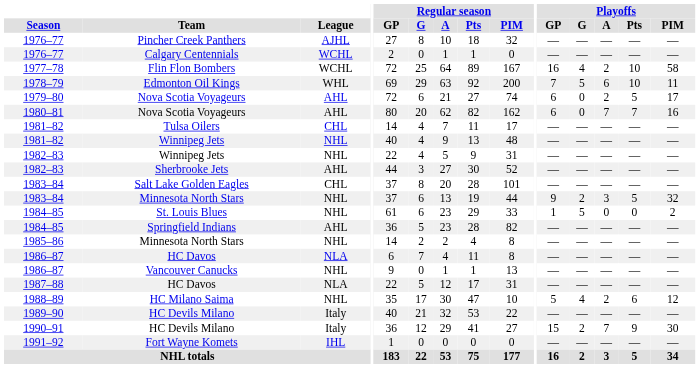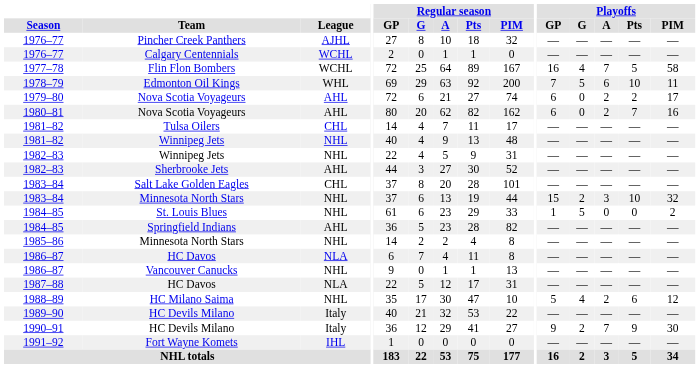 <table border="0" cellpadding="1" cellspacing="0" style="text-align:center; width:60em">
 <tr bgcolor="#e0e0e0">
 <th colspan="3" bgcolor="#ffffff"></th>
 <th rowspan="99" bgcolor="#ffffff"></th>
 <th colspan="5"><a href='#'>Regular season</a></th>
 <th rowspan="99" bgcolor="#ffffff"></th>
 <th colspan="5"><a href='#'>Playoffs</a></th>
 </tr>
 <tr bgcolor="#e0e0e0">
 <th><a href='#'>Season</a></th>
 <th>Team</th>
 <th>League</th>
 <th>GP</th>
 <th><a href='#'>G</a></th>
 <th><a href='#'>A</a></th>
 <th><a href='#'>Pts</a></th>
 <th><a href='#'>PIM</a></th>
 <th>GP</th>
 <th>G</th>
 <th>A</th>
 <th>Pts</th>
 <th>PIM</th>
 </tr>
 <tr>
 <td><a href='#'>1976–77</a></td>
 <td><a href='#'>Pincher Creek Panthers</a></td>
 <td><a href='#'>AJHL</a></td>
 <td>27</td>
 <td>8</td>
 <td>10</td>
 <td>18</td>
 <td>32</td>
 <td>—</td>
 <td>—</td>
 <td>—</td>
 <td>—</td>
 <td>—</td>
 </tr>
 <tr bgcolor="#f0f0f0">
 <td><a href='#'>1976–77</a></td>
 <td><a href='#'>Calgary Centennials</a></td>
 <td><a href='#'>WCHL</a></td>
 <td>2</td>
 <td>0</td>
 <td>1</td>
 <td>1</td>
 <td>0</td>
 <td>—</td>
 <td>—</td>
 <td>—</td>
 <td>—</td>
 <td>—</td>
 </tr>
 <tr>
 <td><a href='#'>1977–78</a></td>
 <td><a href='#'>Flin Flon Bombers</a></td>
 <td>WCHL</td>
 <td>72</td>
 <td>25</td>
 <td>64</td>
 <td>89</td>
 <td>167</td>
 <td>16</td>
 <td>4</td>
-<td>2</td>
-<td>10</td>
+<td>7</td>
+<td>5</td>
 <td>58</td>
 </tr>
 <tr bgcolor="#f0f0f0">
 <td><a href='#'>1978–79</a></td>
 <td><a href='#'>Edmonton Oil Kings</a></td>
 <td>WHL</td>
 <td>69</td>
 <td>29</td>
 <td>63</td>
 <td>92</td>
 <td>200</td>
 <td>7</td>
 <td>5</td>
 <td>6</td>
 <td>10</td>
 <td>11</td>
 </tr>
 <tr>
 <td><a href='#'>1979–80</a></td>
 <td><a href='#'>Nova Scotia Voyageurs</a></td>
 <td><a href='#'>AHL</a></td>
 <td>72</td>
 <td>6</td>
 <td>21</td>
 <td>27</td>
 <td>74</td>
 <td>6</td>
 <td>0</td>
 <td>2</td>
-<td>5</td>
+<td>2</td>
 <td>17</td>
 </tr>
 <tr bgcolor="#f0f0f0">
 <td><a href='#'>1980–81</a></td>
 <td>Nova Scotia Voyageurs</td>
 <td>AHL</td>
 <td>80</td>
 <td>20</td>
 <td>62</td>
 <td>82</td>
 <td>162</td>
 <td>6</td>
 <td>0</td>
-<td>7</td>
+<td>2</td>
 <td>7</td>
 <td>16</td>
 </tr>
 <tr>
 <td><a href='#'>1981–82</a></td>
 <td><a href='#'>Tulsa Oilers</a></td>
 <td><a href='#'>CHL</a></td>
 <td>14</td>
 <td>4</td>
 <td>7</td>
 <td>11</td>
 <td>17</td>
 <td>—</td>
 <td>—</td>
 <td>—</td>
 <td>—</td>
 <td>—</td>
 </tr>
 <tr bgcolor="#f0f0f0">
 <td><a href='#'>1981–82</a></td>
 <td><a href='#'>Winnipeg Jets</a></td>
 <td><a href='#'>NHL</a></td>
 <td>40</td>
 <td>4</td>
 <td>9</td>
 <td>13</td>
 <td>48</td>
 <td>—</td>
 <td>—</td>
 <td>—</td>
 <td>—</td>
 <td>—</td>
 </tr>
 <tr>
 <td><a href='#'>1982–83</a></td>
 <td>Winnipeg Jets</td>
 <td>NHL</td>
 <td>22</td>
 <td>4</td>
 <td>5</td>
 <td>9</td>
 <td>31</td>
 <td>—</td>
 <td>—</td>
 <td>—</td>
 <td>—</td>
 <td>—</td>
 </tr>
 <tr bgcolor="#f0f0f0">
 <td><a href='#'>1982–83</a></td>
 <td><a href='#'>Sherbrooke Jets</a></td>
 <td>AHL</td>
 <td>44</td>
 <td>3</td>
 <td>27</td>
 <td>30</td>
 <td>52</td>
 <td>—</td>
 <td>—</td>
 <td>—</td>
 <td>—</td>
 <td>—</td>
 </tr>
 <tr>
 <td><a href='#'>1983–84</a></td>
 <td><a href='#'>Salt Lake Golden Eagles</a></td>
 <td>CHL</td>
 <td>37</td>
 <td>8</td>
 <td>20</td>
 <td>28</td>
 <td>101</td>
 <td>—</td>
 <td>—</td>
 <td>—</td>
 <td>—</td>
 <td>—</td>
 </tr>
 <tr bgcolor="#f0f0f0">
 <td><a href='#'>1983–84</a></td>
 <td><a href='#'>Minnesota North Stars</a></td>
 <td>NHL</td>
 <td>37</td>
 <td>6</td>
 <td>13</td>
 <td>19</td>
 <td>44</td>
-<td>9</td>
+<td>15</td>
 <td>2</td>
 <td>3</td>
-<td>5</td>
+<td>10</td>
 <td>32</td>
 </tr>
 <tr>
 <td><a href='#'>1984–85</a></td>
 <td><a href='#'>St. Louis Blues</a></td>
 <td>NHL</td>
 <td>61</td>
 <td>6</td>
 <td>23</td>
 <td>29</td>
 <td>33</td>
 <td>1</td>
 <td>5</td>
 <td>0</td>
 <td>0</td>
 <td>2</td>
 </tr>
 <tr bgcolor="#f0f0f0">
 <td><a href='#'>1984–85</a></td>
 <td><a href='#'>Springfield Indians</a></td>
 <td>AHL</td>
 <td>36</td>
 <td>5</td>
 <td>23</td>
 <td>28</td>
 <td>82</td>
 <td>—</td>
 <td>—</td>
 <td>—</td>
 <td>—</td>
 <td>—</td>
 </tr>
 <tr>
 <td><a href='#'>1985–86</a></td>
 <td>Minnesota North Stars</td>
 <td>NHL</td>
 <td>14</td>
 <td>2</td>
 <td>2</td>
 <td>4</td>
 <td>8</td>
 <td>—</td>
 <td>—</td>
 <td>—</td>
 <td>—</td>
 <td>—</td>
 </tr>
 <tr bgcolor="#f0f0f0">
 <td><a href='#'>1986–87</a></td>
 <td><a href='#'>HC Davos</a></td>
 <td><a href='#'>NLA</a></td>
 <td>6</td>
 <td>7</td>
 <td>4</td>
 <td>11</td>
 <td>8</td>
 <td>—</td>
 <td>—</td>
 <td>—</td>
 <td>—</td>
 <td>—</td>
 </tr>
 <tr>
 <td><a href='#'>1986–87</a></td>
 <td><a href='#'>Vancouver Canucks</a></td>
 <td>NHL</td>
 <td>9</td>
 <td>0</td>
 <td>1</td>
 <td>1</td>
 <td>13</td>
 <td>—</td>
 <td>—</td>
 <td>—</td>
 <td>—</td>
 <td>—</td>
 </tr>
 <tr bgcolor="#f0f0f0">
 <td><a href='#'>1987–88</a></td>
 <td>HC Davos</td>
 <td>NLA</td>
 <td>22</td>
 <td>5</td>
 <td>12</td>
 <td>17</td>
 <td>31</td>
 <td>—</td>
 <td>—</td>
 <td>—</td>
 <td>—</td>
 <td>—</td>
 </tr>
 <tr>
 <td><a href='#'>1988–89</a></td>
 <td><a href='#'>HC Milano Saima</a></td>
 <td>NHL</td>
 <td>35</td>
 <td>17</td>
 <td>30</td>
 <td>47</td>
 <td>10</td>
 <td>5</td>
 <td>4</td>
 <td>2</td>
 <td>6</td>
 <td>12</td>
 </tr>
 <tr bgcolor="#f0f0f0">
 <td><a href='#'>1989–90</a></td>
 <td><a href='#'>HC Devils Milano</a></td>
 <td>Italy</td>
 <td>40</td>
 <td>21</td>
 <td>32</td>
 <td>53</td>
 <td>22</td>
 <td>—</td>
 <td>—</td>
 <td>—</td>
 <td>—</td>
 <td>—</td>
 </tr>
 <tr>
 <td><a href='#'>1990–91</a></td>
 <td>HC Devils Milano</td>
 <td>Italy</td>
 <td>36</td>
 <td>12</td>
 <td>29</td>
 <td>41</td>
 <td>27</td>
-<td>15</td>
+<td>9</td>
 <td>2</td>
 <td>7</td>
 <td>9</td>
 <td>30</td>
 </tr>
 <tr bgcolor="#f0f0f0">
 <td><a href='#'>1991–92</a></td>
 <td><a href='#'>Fort Wayne Komets</a></td>
 <td><a href='#'>IHL</a></td>
 <td>1</td>
 <td>0</td>
 <td>0</td>
 <td>0</td>
 <td>0</td>
 <td>—</td>
 <td>—</td>
 <td>—</td>
 <td>—</td>
 <td>—</td>
 </tr>
 <tr>
 </tr>
 <tr ALIGN="center" bgcolor="#e0e0e0">
 <th colspan="3">NHL totals</th>
 <th ALIGN="center">183</th>
 <th ALIGN="center">22</th>
 <th ALIGN="center">53</th>
 <th ALIGN="center">75</th>
 <th ALIGN="center">177</th>
 <th ALIGN="center">16</th>
 <th ALIGN="center">2</th>
 <th ALIGN="center">3</th>
 <th ALIGN="center">5</th>
 <th ALIGN="center">34</th>
 </tr>
 </table>
